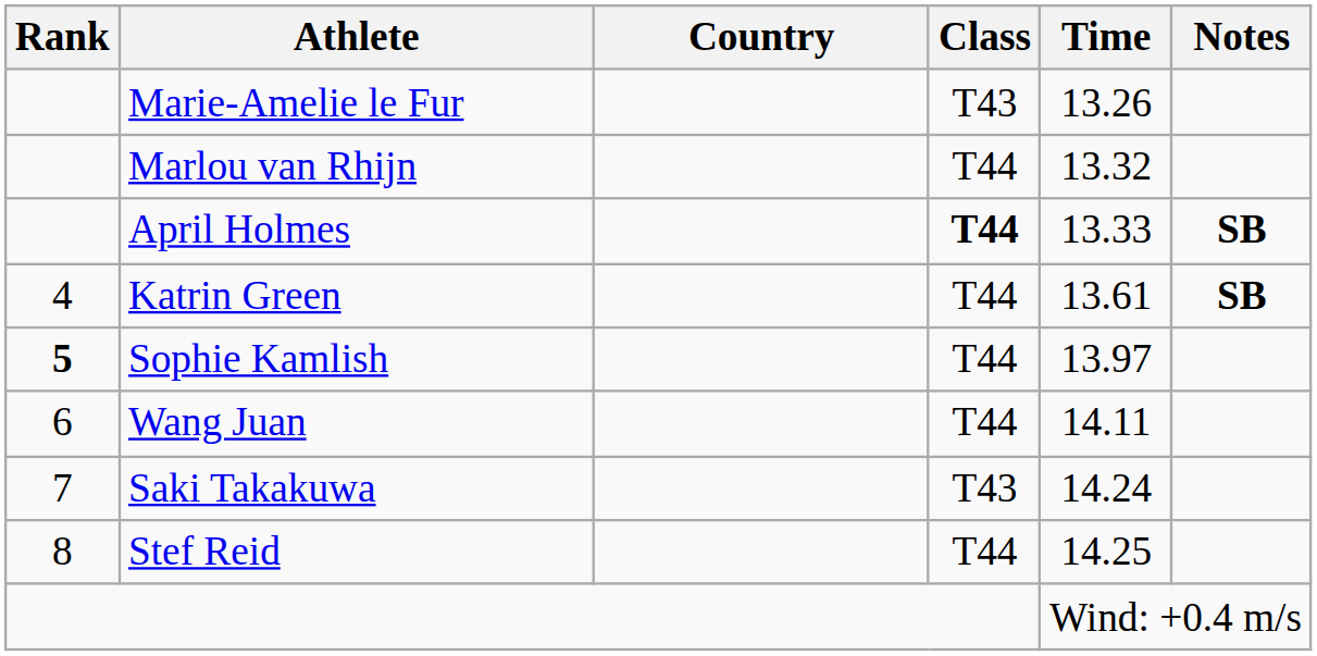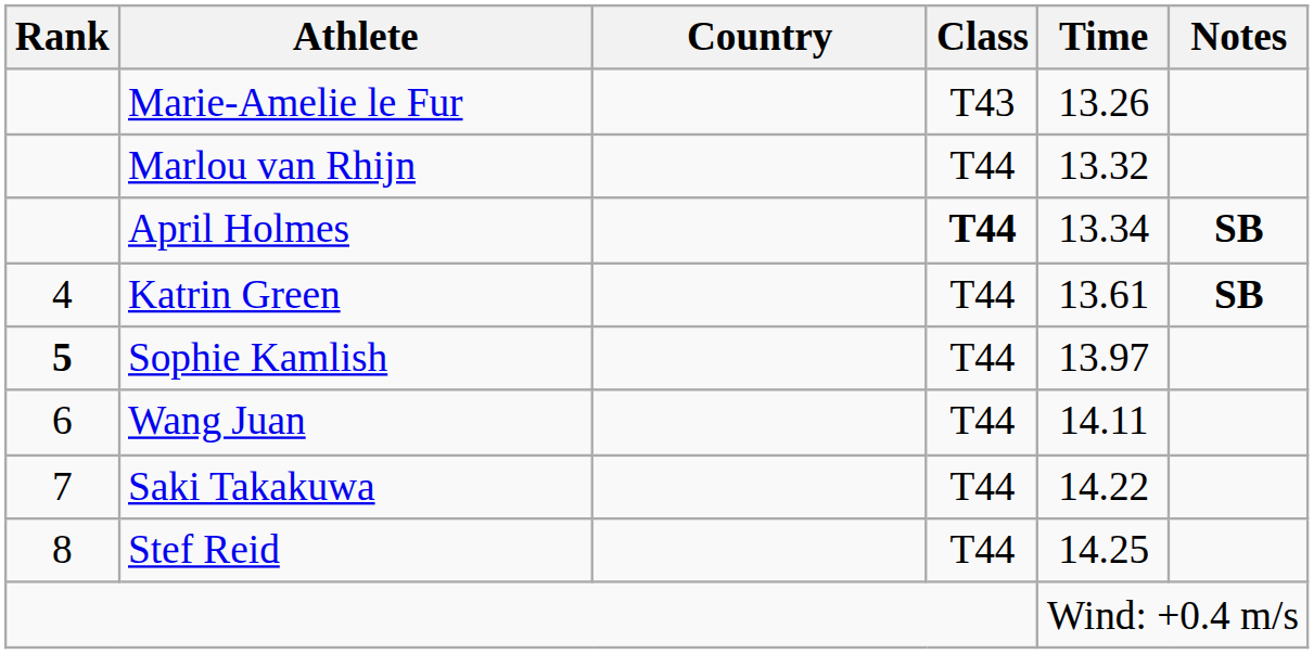 <table class="wikitable sortable" style="text-align:center">
 <tr>
 <th>Rank</th>
 <th style="width:180px">Athlete</th>
 <th style="width:125px">Country</th>
 <th>Class</th>
 <th>Time</th>
 <th>Notes</th>
 </tr>
 <tr>
 <td></td>
 <td style="text-align:left;"><a href='#'>Marie-Amelie le Fur</a></td>
 <td style="text-align:left;"></td>
 <td>T43</td>
 <td>13.26</td>
 <td></td>
 </tr>
 <tr>
 <td></td>
 <td style="text-align:left;"><a href='#'>Marlou van Rhijn</a></td>
 <td style="text-align:left;"></td>
 <td>T44</td>
 <td>13.32</td>
 <td></td>
 </tr>
 <tr>
 <td></td>
 <td style="text-align:left;"><a href='#'>April Holmes</a></td>
 <td style="text-align:left;"></td>
 <td><strong>T44</strong></td>
-<td>13.33</td>
+<td>13.34</td>
 <td><strong>SB</strong></td>
 </tr>
 <tr>
 <td>4</td>
 <td style="text-align:left;"><a href='#'>Katrin Green</a></td>
 <td style="text-align:left;"></td>
 <td>T44</td>
 <td>13.61</td>
 <td><strong>SB</strong></td>
 </tr>
 <tr>
 <td><strong>5</strong></td>
 <td style="text-align:left;"><a href='#'>Sophie Kamlish</a></td>
 <td style="text-align:left;"></td>
 <td>T44</td>
 <td>13.97</td>
 <td></td>
 </tr>
 <tr>
 <td>6</td>
 <td style="text-align:left;"><a href='#'>Wang Juan</a></td>
 <td style="text-align:left;"></td>
 <td>T44</td>
 <td>14.11</td>
 <td></td>
 </tr>
 <tr>
 <td>7</td>
 <td style="text-align:left;"><a href='#'>Saki Takakuwa</a></td>
 <td style="text-align:left;"></td>
-<td>T43</td>
-<td>14.24</td>
+<td>T44</td>
+<td>14.22</td>
 <td></td>
 </tr>
 <tr>
 <td>8</td>
 <td style="text-align:left;"><a href='#'>Stef Reid</a></td>
 <td style="text-align:left;"></td>
 <td>T44</td>
 <td>14.25</td>
 <td></td>
 </tr>
 <tr class="sortbottom">
 <td colspan="4"></td>
 <td colspan="2">Wind: +0.4 m/s</td>
 </tr>
 </table>
